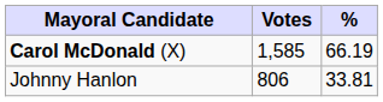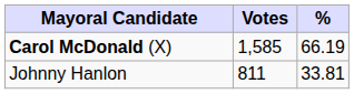 <table class="wikitable">
 <tr>
 <th style="background:#ddf; width:200px;">Mayoral Candidate</th>
 <th style="background:#ddf; width:50px;">Votes</th>
 <th style="background:#ddf; width:30px;">%</th>
 </tr>
 <tr>
 <td><strong>Carol McDonald</strong> (X)</td>
 <td>1,585</td>
 <td>66.19</td>
 </tr>
 <tr>
 <td>Johnny Hanlon</td>
-<td>806</td>
+<td>811</td>
 <td>33.81</td>
 </tr>
 </table>
